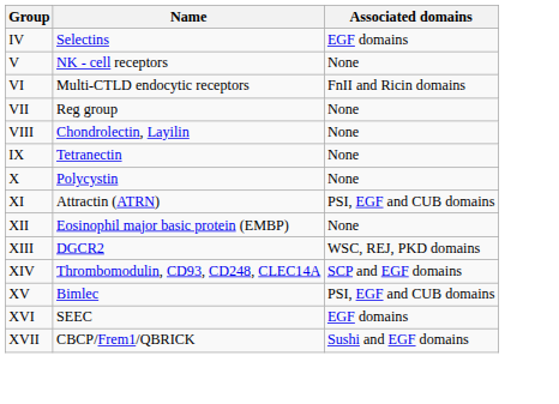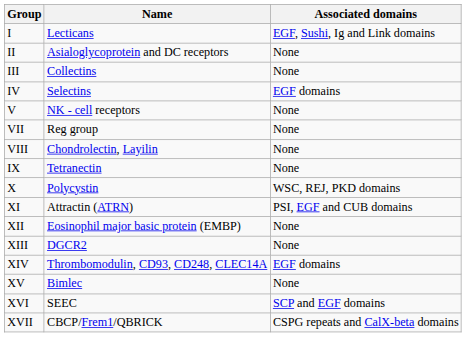 <table class="wikitable">
 <tr>
 <th>Group</th>
 <th>Name</th>
 <th>Associated domains</th>
+</tr>
+<tr>
+<td>I</td>
+<td><a href='#'>Lecticans</a></td>
+<td><a href='#'>EGF</a>, <a href='#'>Sushi</a>, Ig and Link domains</td>
+</tr>
+<tr>
+<td>II</td>
+<td><a href='#'>Asialoglycoprotein</a> and DC receptors</td>
+<td>None</td>
+</tr>
+<tr>
+<td>III</td>
+<td><a href='#'>Collectins</a></td>
+<td>None</td>
 </tr>
 <tr>
 <td>IV</td>
 <td><a href='#'>Selectins</a></td>
 <td><a href='#'>EGF</a> domains </td>
 </tr>
 <tr>
 <td>V</td>
 <td><a href='#'>NK - cell</a> receptors</td>
 <td>None</td>
-</tr>
-<tr>
-<td>VI</td>
-<td>Multi-CTLD endocytic receptors</td>
-<td>FnII and Ricin domains</td>
 </tr>
 <tr>
 <td>VII</td>
 <td>Reg group</td>
 <td>None</td>
 </tr>
 <tr>
 <td>VIII</td>
 <td><a href='#'>Chondrolectin</a>, <a href='#'>Layilin</a></td>
 <td>None</td>
 </tr>
 <tr>
 <td>IX</td>
 <td><a href='#'>Tetranectin</a></td>
 <td>None</td>
 </tr>
 <tr>
 <td>X</td>
 <td><a href='#'>Polycystin</a></td>
-<td>None</td>
+<td>WSC, REJ, PKD domains</td>
 </tr>
 <tr>
 <td>XI</td>
 <td>Attractin (<a href='#'>ATRN</a>)</td>
 <td>PSI, <a href='#'>EGF</a> and CUB domains</td>
 </tr>
 <tr>
 <td>XII</td>
 <td><a href='#'>Eosinophil major basic protein</a> (EMBP)</td>
 <td>None</td>
 </tr>
 <tr>
 <td>XIII</td>
 <td><a href='#'>DGCR2</a></td>
-<td>WSC, REJ, PKD domains</td>
+<td>None</td>
 </tr>
 <tr>
 <td>XIV</td>
 <td><a href='#'>Thrombomodulin</a>, <a href='#'>CD93</a>, <a href='#'>CD248</a>, <a href='#'>CLEC14A</a></td>
-<td><a href='#'>SCP</a> and <a href='#'>EGF</a> domains</td>
+<td><a href='#'>EGF</a> domains </td>
 </tr>
 <tr>
 <td>XV</td>
 <td><a href='#'>Bimlec</a></td>
-<td>PSI, <a href='#'>EGF</a> and CUB domains</td>
+<td>None</td>
 </tr>
 <tr>
 <td>XVI</td>
 <td>SEEC</td>
-<td><a href='#'>EGF</a> domains </td>
+<td><a href='#'>SCP</a> and <a href='#'>EGF</a> domains</td>
 </tr>
 <tr>
 <td>XVII</td>
 <td>CBCP/<a href='#'>Frem1</a>/QBRICK</td>
-<td><a href='#'>Sushi</a> and <a href='#'>EGF</a> domains</td>
+<td>CSPG repeats and <a href='#'>CalX-beta</a> domains</td>
 </tr>
 </table>
